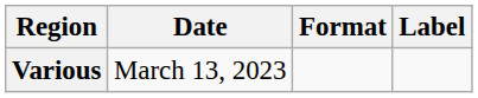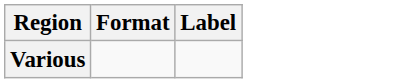 <table class="wikitable plainrowheaders">
 <tr>
 <th scope="col">Region</th>
-<th scope="col">Date</th>
 <th scope="col">Format</th>
 <th scope="col">Label</th>
 </tr>
 <tr>
 <th scope="row">Various</th>
-<td>March 13, 2023</td>
 <td></td>
 <td></td>
 </tr>
 </table>
